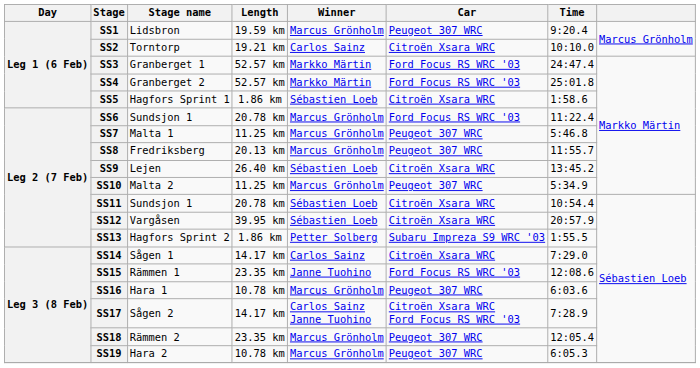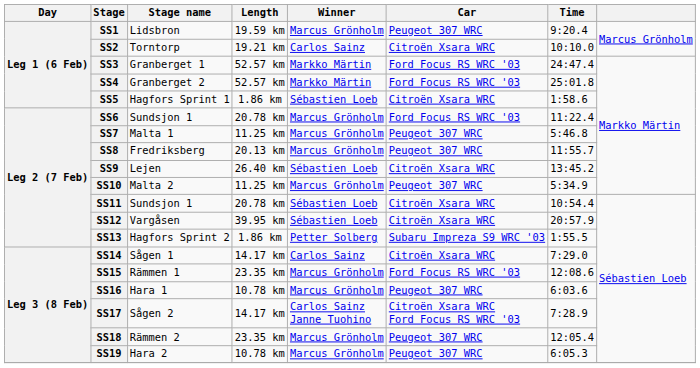 <table class="wikitable" style="font-size: 85%;">
 <tr>
 <th>Day</th>
 <th>Stage</th>
 <th>Stage name</th>
 <th>Length</th>
 <th>Winner</th>
 <th>Car</th>
 <th>Time</th>
 <th></th>
 </tr>
 <tr>
 <th rowspan="5">Leg 1 (6 Feb)</th>
 <th>SS1</th>
 <td>Lidsbron</td>
 <td align="center">19.59 km</td>
 <td> <a href='#'>Marcus Grönholm</a></td>
 <td><a href='#'>Peugeot 307 WRC</a></td>
 <td>9:20.4</td>
 <td rowspan="2"> <a href='#'>Marcus Grönholm</a></td>
 </tr>
 <tr>
 <th>SS2</th>
 <td>Torntorp</td>
 <td align="center">19.21 km</td>
 <td> <a href='#'>Carlos Sainz</a></td>
 <td><a href='#'>Citroën Xsara WRC</a></td>
 <td>10:10.0</td>
 </tr>
 <tr>
 <th>SS3</th>
 <td>Granberget 1</td>
 <td align="center">52.57 km</td>
 <td> <a href='#'>Markko Märtin</a></td>
 <td><a href='#'>Ford Focus RS WRC '03</a></td>
 <td>24:47.4</td>
 <td rowspan="8"> <a href='#'>Markko Märtin</a></td>
 </tr>
 <tr>
 <th>SS4</th>
 <td>Granberget 2</td>
 <td align="center">52.57 km</td>
 <td> <a href='#'>Markko Märtin</a></td>
 <td><a href='#'>Ford Focus RS WRC '03</a></td>
 <td>25:01.8</td>
 </tr>
 <tr>
 <th>SS5</th>
 <td>Hagfors Sprint 1</td>
 <td align="center">1.86 km</td>
 <td> <a href='#'>Sébastien Loeb</a></td>
 <td><a href='#'>Citroën Xsara WRC</a></td>
 <td>1:58.6</td>
 </tr>
 <tr>
 <th rowspan="8">Leg 2 (7 Feb)</th>
 <th>SS6</th>
 <td>Sundsjon 1</td>
 <td align="center">20.78 km</td>
 <td> <a href='#'>Marcus Grönholm</a></td>
 <td><a href='#'>Ford Focus RS WRC '03</a></td>
 <td>11:22.4</td>
 </tr>
 <tr>
 <th>SS7</th>
 <td>Malta 1</td>
 <td align="center">11.25 km</td>
 <td> <a href='#'>Marcus Grönholm</a></td>
 <td><a href='#'>Peugeot 307 WRC</a></td>
 <td>5:46.8</td>
 </tr>
 <tr>
 <th>SS8</th>
 <td>Fredriksberg</td>
 <td align="center">20.13 km</td>
 <td> <a href='#'>Marcus Grönholm</a></td>
 <td><a href='#'>Peugeot 307 WRC</a></td>
 <td>11:55.7</td>
 </tr>
 <tr>
 <th>SS9</th>
 <td>Lejen</td>
 <td align="center">26.40 km</td>
 <td> <a href='#'>Sébastien Loeb</a></td>
 <td><a href='#'>Citroën Xsara WRC</a></td>
 <td>13:45.2</td>
 </tr>
 <tr>
 <th>SS10</th>
 <td>Malta 2</td>
 <td align="center">11.25 km</td>
 <td> <a href='#'>Marcus Grönholm</a></td>
 <td><a href='#'>Peugeot 307 WRC</a></td>
 <td>5:34.9</td>
 </tr>
 <tr>
 <th>SS11</th>
 <td>Sundsjon 1</td>
 <td align="center">20.78 km</td>
 <td> <a href='#'>Sébastien Loeb</a></td>
 <td><a href='#'>Citroën Xsara WRC</a></td>
 <td>10:54.4</td>
 <td rowspan="9"> <a href='#'>Sébastien Loeb</a></td>
 </tr>
 <tr>
 <th>SS12</th>
 <td>Vargåsen</td>
 <td align="center">39.95 km</td>
 <td> <a href='#'>Sébastien Loeb</a></td>
 <td><a href='#'>Citroën Xsara WRC</a></td>
 <td>20:57.9</td>
 </tr>
 <tr>
 <th>SS13</th>
 <td>Hagfors Sprint 2</td>
 <td align="center">1.86 km</td>
 <td> <a href='#'>Petter Solberg</a></td>
 <td><a href='#'>Subaru Impreza S9 WRC '03</a></td>
 <td>1:55.5</td>
 </tr>
 <tr>
 <th rowspan="6">Leg 3 (8 Feb)</th>
 <th>SS14</th>
 <td>Sågen 1</td>
 <td align="center">14.17 km</td>
 <td> <a href='#'>Carlos Sainz</a></td>
 <td><a href='#'>Citroën Xsara WRC</a></td>
 <td>7:29.0</td>
 </tr>
 <tr>
 <th>SS15</th>
 <td>Rämmen 1</td>
 <td align="center">23.35 km</td>
-<td> <a href='#'>Janne Tuohino</a></td>
+<td> <a href='#'>Marcus Grönholm</a></td>
 <td><a href='#'>Ford Focus RS WRC '03</a></td>
 <td>12:08.6</td>
 </tr>
 <tr>
 <th>SS16</th>
 <td>Hara 1</td>
 <td align="center">10.78 km</td>
 <td> <a href='#'>Marcus Grönholm</a></td>
 <td><a href='#'>Peugeot 307 WRC</a></td>
 <td>6:03.6</td>
 </tr>
 <tr>
 <th>SS17</th>
 <td>Sågen 2</td>
 <td align="center">14.17 km</td>
 <td> <a href='#'>Carlos Sainz</a><br> <a href='#'>Janne Tuohino</a></td>
 <td><a href='#'>Citroën Xsara WRC</a><br><a href='#'>Ford Focus RS WRC '03</a></td>
 <td>7:28.9</td>
 </tr>
 <tr>
 <th>SS18</th>
 <td>Rämmen 2</td>
 <td align="center">23.35 km</td>
 <td> <a href='#'>Marcus Grönholm</a></td>
 <td><a href='#'>Peugeot 307 WRC</a></td>
 <td>12:05.4</td>
 </tr>
 <tr>
 <th>SS19</th>
 <td>Hara 2</td>
 <td align="center">10.78 km</td>
 <td> <a href='#'>Marcus Grönholm</a></td>
 <td><a href='#'>Peugeot 307 WRC</a></td>
 <td>6:05.3</td>
 </tr>
 <tr>
 </tr>
 </table>
